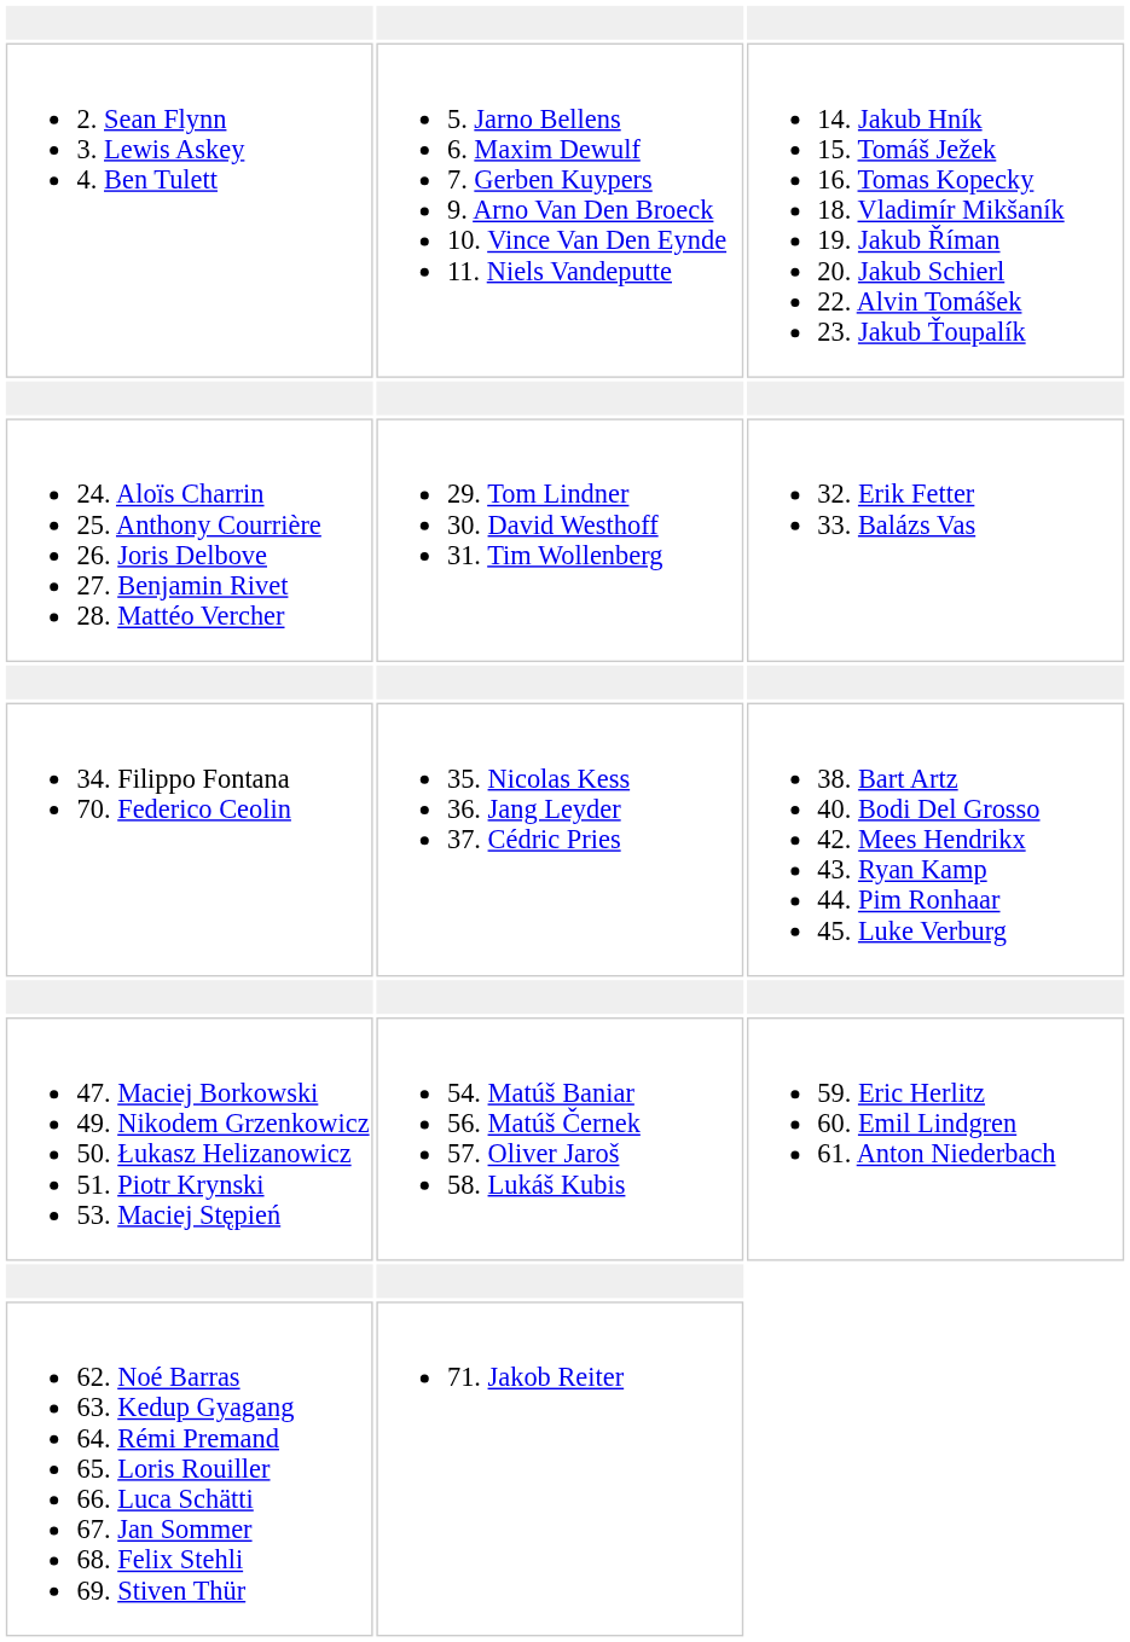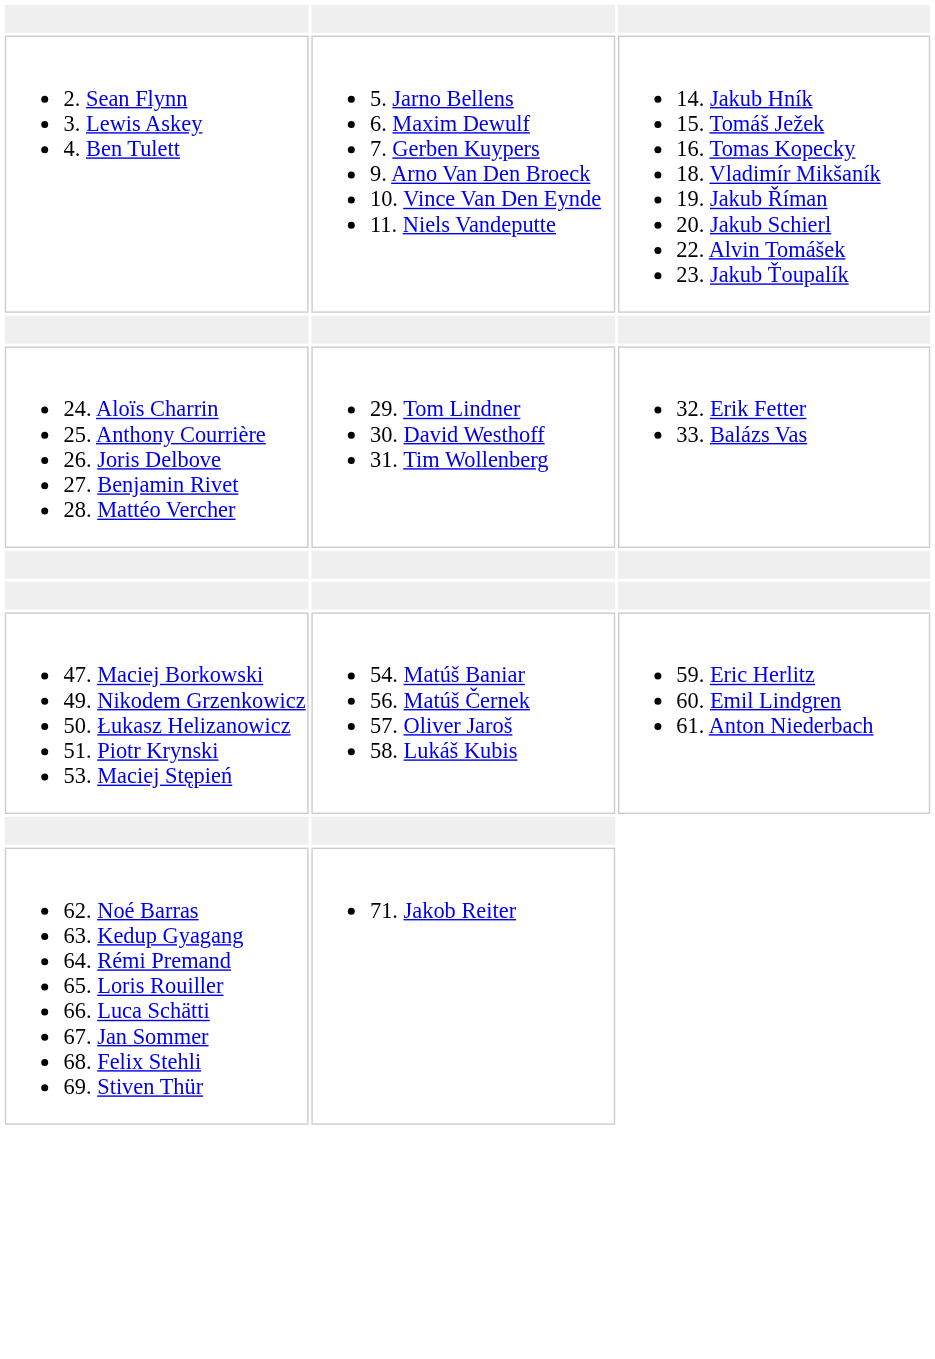 <table>
 <tr align=center bgcolor="#EFEFEF">
 <td width="33%"><br></td>
 <td width="33%"><br></td>
 <td width="34%"><br></td>
 </tr>
 <tr valign="top">
 <td style="border:solid; border-width:1px; border-color:#CCCCCC;"><br><ul><li>2. <a href='#'>Sean Flynn</a></li><li>3. <a href='#'>Lewis Askey</a></li><li>4. <a href='#'>Ben Tulett</a></li></ul></td>
 <td style="border:solid; border-width:1px; border-color:#CCCCCC;"><br><ul><li>5. <a href='#'>Jarno Bellens</a></li><li>6. <a href='#'>Maxim Dewulf</a></li><li>7. <a href='#'>Gerben Kuypers</a></li><li>9. <a href='#'>Arno Van Den Broeck</a></li><li>10. <a href='#'>Vince Van Den Eynde</a></li><li>11. <a href='#'>Niels Vandeputte</a></li></ul></td>
 <td style="border:solid; border-width:1px; border-color:#CCCCCC;"><br><ul><li>14. <a href='#'>Jakub Hník</a></li><li>15. <a href='#'>Tomáš Ježek</a></li><li>16. <a href='#'>Tomas Kopecky</a></li><li>18. <a href='#'>Vladimír Mikšaník</a></li><li>19. <a href='#'>Jakub Říman</a></li><li>20. <a href='#'>Jakub Schierl</a></li><li>22. <a href='#'>Alvin Tomášek</a></li><li>23. <a href='#'>Jakub Ťoupalík</a></li></ul></td>
 </tr>
 <tr align=center bgcolor="#EFEFEF">
 <td><br></td>
 <td><br></td>
 <td><br></td>
 </tr>
 <tr valign="top">
 <td style="border:solid; border-width:1px; border-color:#CCCCCC;"><br><ul><li>24. <a href='#'>Aloïs Charrin</a></li><li>25. <a href='#'>Anthony Courrière</a></li><li>26. <a href='#'>Joris Delbove</a></li><li>27. <a href='#'>Benjamin Rivet</a></li><li>28. <a href='#'>Mattéo Vercher</a></li></ul></td>
 <td style="border:solid; border-width:1px; border-color:#CCCCCC;"><br><ul><li>29. <a href='#'>Tom Lindner</a></li><li>30. <a href='#'>David Westhoff</a></li><li>31. <a href='#'>Tim Wollenberg</a></li></ul></td>
 <td style="border:solid; border-width:1px; border-color:#CCCCCC;"><br><ul><li>32. <a href='#'>Erik Fetter</a></li><li>33. <a href='#'>Balázs Vas</a></li></ul></td>
 </tr>
 <tr align=center bgcolor="#EFEFEF">
 <td><br></td>
 <td><br></td>
 <td><br></td>
 </tr>
-<tr valign="top">
-<td style="border:solid; border-width:1px; border-color:#CCCCCC;"><br><ul><li>34. Filippo Fontana</li><li>70. <a href='#'>Federico Ceolin</a></li></ul></td>
-<td style="border:solid; border-width:1px; border-color:#CCCCCC;"><br><ul><li>35. <a href='#'>Nicolas Kess</a></li><li>36. <a href='#'>Jang Leyder</a></li><li>37. <a href='#'>Cédric Pries</a></li></ul></td>
-<td style="border:solid; border-width:1px; border-color:#CCCCCC;"><br><ul><li>38. <a href='#'>Bart Artz</a></li><li>40. <a href='#'>Bodi Del Grosso</a></li><li>42. <a href='#'>Mees Hendrikx</a></li><li>43. <a href='#'>Ryan Kamp</a></li><li>44. <a href='#'>Pim Ronhaar</a></li><li>45. <a href='#'>Luke Verburg</a></li></ul></td>
-</tr>
 <tr align=center bgcolor="#EFEFEF">
 <td><br></td>
 <td><br></td>
 <td><br></td>
 </tr>
 <tr valign="top">
 <td style="border:solid; border-width:1px; border-color:#CCCCCC;"><br><ul><li>47. <a href='#'>Maciej Borkowski</a></li><li>49. <a href='#'>Nikodem Grzenkowicz</a></li><li>50. <a href='#'>Łukasz Helizanowicz</a></li><li>51. <a href='#'>Piotr Krynski</a></li><li>53. <a href='#'>Maciej Stępień</a></li></ul></td>
 <td style="border:solid; border-width:1px; border-color:#CCCCCC;"><br><ul><li>54. <a href='#'>Matúš Baniar</a></li><li>56. <a href='#'>Matúš Černek</a></li><li>57. <a href='#'>Oliver Jaroš</a></li><li>58. <a href='#'>Lukáš Kubis</a></li></ul></td>
 <td style="border:solid; border-width:1px; border-color:#CCCCCC;"><br><ul><li>59. <a href='#'>Eric Herlitz</a></li><li>60. <a href='#'>Emil Lindgren</a></li><li>61. <a href='#'>Anton Niederbach</a></li></ul></td>
 </tr>
 <tr align=center bgcolor="#EFEFEF">
 <td><br></td>
 <td width="33%"><br></td>
 </tr>
 <tr valign="top">
 <td style="border:solid; border-width:1px; border-color:#CCCCCC;"><br><ul><li>62. <a href='#'>Noé Barras</a></li><li>63. <a href='#'>Kedup Gyagang</a></li><li>64. <a href='#'>Rémi Premand</a></li><li>65. <a href='#'>Loris Rouiller</a></li><li>66. <a href='#'>Luca Schätti</a></li><li>67. <a href='#'>Jan Sommer</a></li><li>68. <a href='#'>Felix Stehli</a></li><li>69. <a href='#'>Stiven Thür</a></li></ul></td>
 <td style="border:solid; border-width:1px; border-color:#CCCCCC;"><br><ul><li>71. <a href='#'>Jakob Reiter</a></li></ul></td>
 </tr>
 </table>
